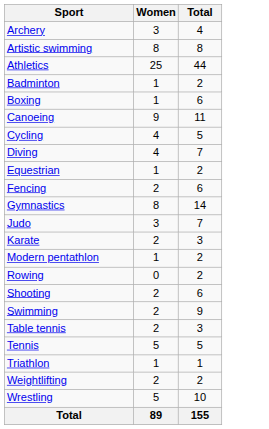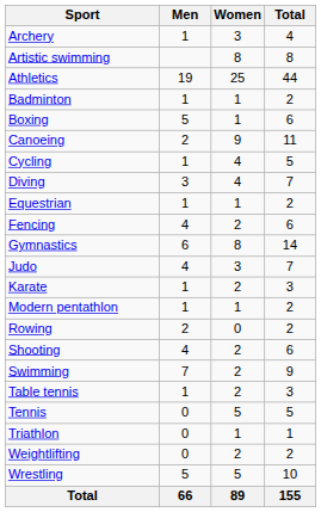 <table class="wikitable sortable" style="text-align:center;">
 <tr>
 <th width=180>Sport</th>
+<th width=55>Men</th>
 <th width=55>Women</th>
 <th width=55>Total</th>
 </tr>
 <tr>
 <td align=left><a href='#'>Archery</a></td>
+<td>1</td>
 <td>3</td>
 <td>4</td>
 </tr>
 <tr>
 <td align=left><a href='#'>Artistic swimming</a></td>
+<td></td>
 <td>8</td>
 <td>8</td>
 </tr>
 <tr>
 <td align=left><a href='#'>Athletics</a></td>
+<td>19</td>
 <td>25</td>
 <td>44</td>
 </tr>
 <tr>
 <td align=left><a href='#'>Badminton</a></td>
 <td>1</td>
+<td>1</td>
 <td>2</td>
 </tr>
 <tr>
 <td align=left><a href='#'>Boxing</a></td>
+<td>5</td>
 <td>1</td>
 <td>6</td>
 </tr>
 <tr>
 <td align=left><a href='#'>Canoeing</a></td>
+<td>2</td>
 <td>9</td>
 <td>11</td>
 </tr>
 <tr>
 <td align=left><a href='#'>Cycling</a></td>
+<td>1</td>
 <td>4</td>
 <td>5</td>
 </tr>
 <tr>
 <td align=left><a href='#'>Diving</a></td>
+<td>3</td>
 <td>4</td>
 <td>7</td>
 </tr>
 <tr>
 <td align=left><a href='#'>Equestrian</a></td>
 <td>1</td>
+<td>1</td>
 <td>2</td>
 </tr>
 <tr>
 <td align=left><a href='#'>Fencing</a></td>
+<td>4</td>
 <td>2</td>
 <td>6</td>
 </tr>
 <tr>
 <td align=left><a href='#'>Gymnastics</a></td>
+<td>6</td>
 <td>8</td>
 <td>14</td>
 </tr>
 <tr>
 <td align=left><a href='#'>Judo</a></td>
+<td>4</td>
 <td>3</td>
 <td>7</td>
 </tr>
 <tr>
 <td align=left><a href='#'>Karate</a></td>
+<td>1</td>
 <td>2</td>
 <td>3</td>
 </tr>
 <tr>
 <td align=left><a href='#'>Modern pentathlon</a></td>
 <td>1</td>
+<td>1</td>
 <td>2</td>
 </tr>
 <tr>
 <td align=left><a href='#'>Rowing</a></td>
+<td>2</td>
 <td>0</td>
 <td>2</td>
 </tr>
 <tr>
 <td align=left><a href='#'>Shooting</a></td>
+<td>4</td>
 <td>2</td>
 <td>6</td>
 </tr>
 <tr>
 <td align=left><a href='#'>Swimming</a></td>
+<td>7</td>
 <td>2</td>
 <td>9</td>
 </tr>
 <tr>
 <td align=left><a href='#'>Table tennis</a></td>
+<td>1</td>
 <td>2</td>
 <td>3</td>
 </tr>
 <tr>
 <td align=left><a href='#'>Tennis</a></td>
+<td>0</td>
 <td>5</td>
 <td>5</td>
 </tr>
 <tr>
 <td align=left><a href='#'>Triathlon</a></td>
+<td>0</td>
 <td>1</td>
 <td>1</td>
 </tr>
 <tr>
 <td align=left><a href='#'>Weightlifting</a></td>
+<td>0</td>
 <td>2</td>
 <td>2</td>
 </tr>
 <tr>
 <td align=left><a href='#'>Wrestling</a></td>
 <td>5</td>
+<td>5</td>
 <td>10</td>
 </tr>
 <tr>
 <th>Total</th>
+<th>66</th>
 <th>89</th>
 <th>155</th>
 </tr>
 </table>
